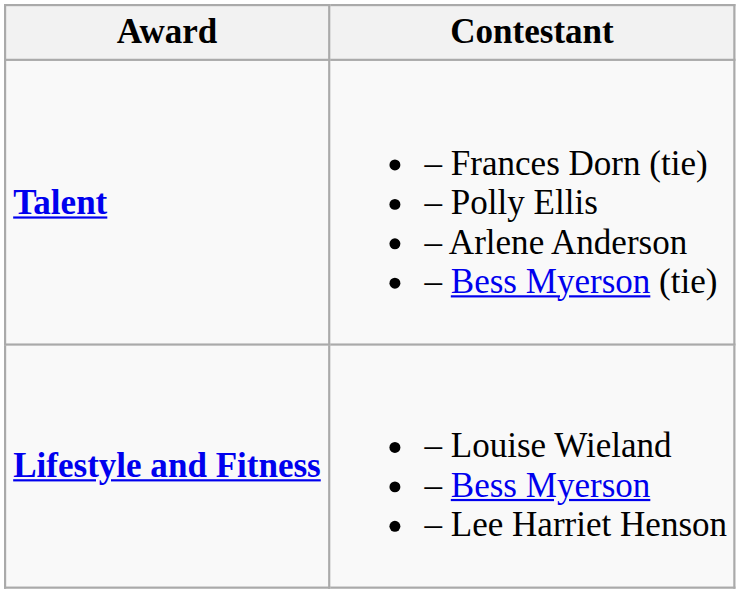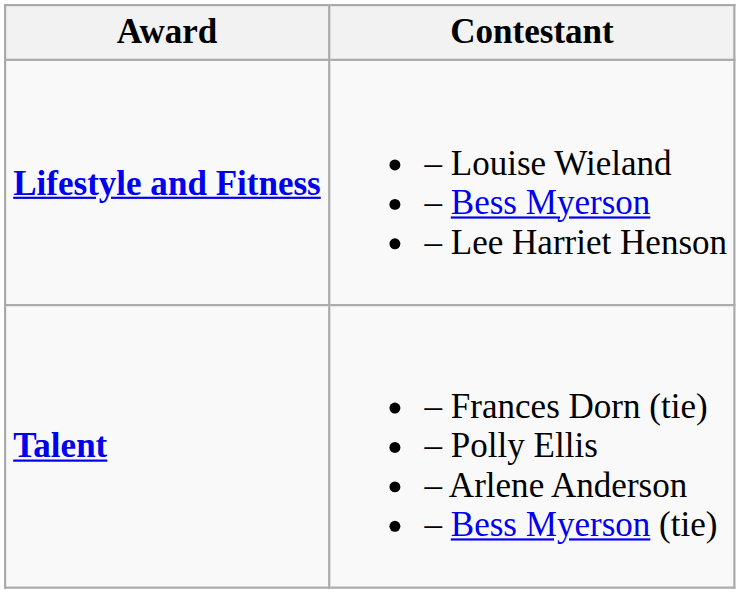 <table class="wikitable">
 <tr>
 <th>Award</th>
 <th>Contestant</th>
 </tr>
 <tr>
+<td><strong><a href='#'>Lifestyle and Fitness</a></strong></td>
+<td><br><ul><li> – Louise Wieland</li><li> – <a href='#'>Bess Myerson</a></li><li> – Lee Harriet Henson</li></ul></td>
+</tr>
+<tr>
 <td><strong><a href='#'>Talent</a></strong></td>
 <td><br><ul><li> – Frances Dorn (tie)</li><li> – Polly Ellis</li><li> – Arlene Anderson</li><li> – <a href='#'>Bess Myerson</a> (tie)</li></ul></td>
 </tr>
-<tr>
-<td><strong><a href='#'>Lifestyle and Fitness</a></strong></td>
-<td><br><ul><li> – Louise Wieland</li><li> – <a href='#'>Bess Myerson</a></li><li> – Lee Harriet Henson</li></ul></td>
-</tr>
 </table>
